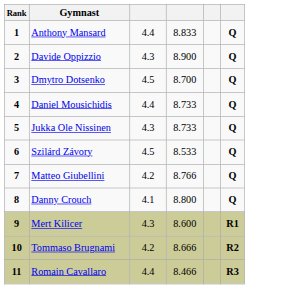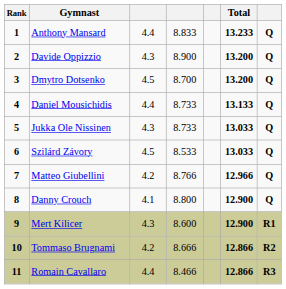 <table style="text-align:center;" class="wikitable sortable">
 <tr>
 <th scope="col" style="width:15px;"><small>Rank</small></th>
 <th scope="col" style="width:150px;">Gymnast</th>
 <th scope="col" style="width:50px;"><small></small></th>
 <th scope="col" style="width:50px;"><small></small></th>
 <th scope="col" style="width:20px;"><small></small></th>
+<th scope="col" style="width:50px;">Total</th>
 <th scope="col" style="width:30px;"><small></small></th>
 </tr>
 <tr>
 <td scope="row" style="text-align:center"><strong>1</strong></td>
 <td style="height:30px; text-align:left;"> <a href='#'>Anthony Mansard</a></td>
 <td>4.4</td>
 <td>8.833</td>
 <td></td>
+<td><strong>13.233</strong></td>
 <td><strong>Q</strong></td>
 </tr>
 <tr>
 <td scope="row" style="text-align:center"><strong>2</strong></td>
 <td style="height:30px; text-align:left;"> <a href='#'>Davide Oppizzio</a></td>
 <td>4.3</td>
 <td>8.900</td>
 <td></td>
+<td><strong>13.200</strong></td>
 <td><strong>Q</strong></td>
 </tr>
 <tr>
 <td scope="row" style="text-align:center"><strong>3</strong></td>
 <td style="height:30px; text-align:left;"> <a href='#'>Dmytro Dotsenko</a></td>
 <td>4.5</td>
 <td>8.700</td>
 <td></td>
+<td><strong>13.200</strong></td>
 <td><strong>Q</strong></td>
 </tr>
 <tr>
 <td scope="row" style="text-align:center"><strong>4</strong></td>
 <td style="height:30px; text-align:left;"> <a href='#'>Daniel Mousichidis</a></td>
 <td>4.4</td>
 <td>8.733</td>
 <td></td>
+<td><strong>13.133</strong></td>
 <td><strong>Q</strong></td>
 </tr>
 <tr>
 <td scope="row" style="text-align:center"><strong>5</strong></td>
 <td style="height:30px; text-align:left;"> <a href='#'>Jukka Ole Nissinen</a></td>
 <td>4.3</td>
 <td>8.733</td>
 <td></td>
+<td><strong>13.033</strong></td>
 <td><strong>Q</strong></td>
 </tr>
 <tr>
 <td scope="row" style="text-align:center"><strong>6</strong></td>
 <td style="height:30px; text-align:left;"> <a href='#'>Szilárd Závory</a></td>
 <td>4.5</td>
 <td>8.533</td>
 <td></td>
+<td><strong>13.033</strong></td>
 <td><strong>Q</strong></td>
 </tr>
 <tr>
 <td scope="row" style="text-align:center"><strong>7</strong></td>
 <td style="height:30px; text-align:left;"> <a href='#'>Matteo Giubellini</a></td>
 <td>4.2</td>
 <td>8.766</td>
 <td></td>
+<td><strong>12.966</strong></td>
 <td><strong>Q</strong></td>
 </tr>
 <tr>
 <td scope="row" style="text-align:center"><strong>8</strong></td>
 <td style="height:30px; text-align:left;"> <a href='#'>Danny Crouch</a></td>
 <td>4.1</td>
 <td>8.800</td>
 <td></td>
+<td><strong>12.900</strong></td>
 <td><strong>Q</strong></td>
 </tr>
 <tr style="background:#cccc99;">
 <td scope="row" style="text-align:center"><strong>9</strong></td>
 <td style="height:30px; text-align:left;"> <a href='#'>Mert Kilicer</a></td>
 <td>4.3</td>
 <td>8.600</td>
 <td></td>
+<td><strong>12.900</strong></td>
 <td><strong>R1</strong></td>
 </tr>
 <tr style="background:#cccc99;">
 <td scope="row" style="text-align:center"><strong>10</strong></td>
 <td style="height:30px; text-align:left;"> <a href='#'>Tommaso Brugnami</a></td>
 <td>4.2</td>
 <td>8.666</td>
 <td></td>
+<td><strong>12.866</strong></td>
 <td><strong>R2</strong></td>
 </tr>
 <tr style="background:#cccc99;">
 <td scope="row" style="text-align:center"><strong>11</strong></td>
 <td style="height:30px; text-align:left;"> <a href='#'>Romain Cavallaro</a></td>
 <td>4.4</td>
 <td>8.466</td>
 <td></td>
+<td><strong>12.866</strong></td>
 <td><strong>R3</strong></td>
 </tr>
 </table>
